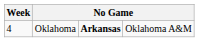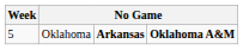 <table class="wikitable" style="font-size:95%">
 <tr>
 <th>Week</th>
 <th colspan="10">No Game</th>
 </tr>
 <tr>
-<td>4</td>
+<td>5</td>
 <td>Oklahoma</td>
 <td><strong>Arkansas</strong></td>
-<td>Oklahoma A&M</td>
+<td><strong>Oklahoma A&M</strong></td>
 </tr>
 </table>
